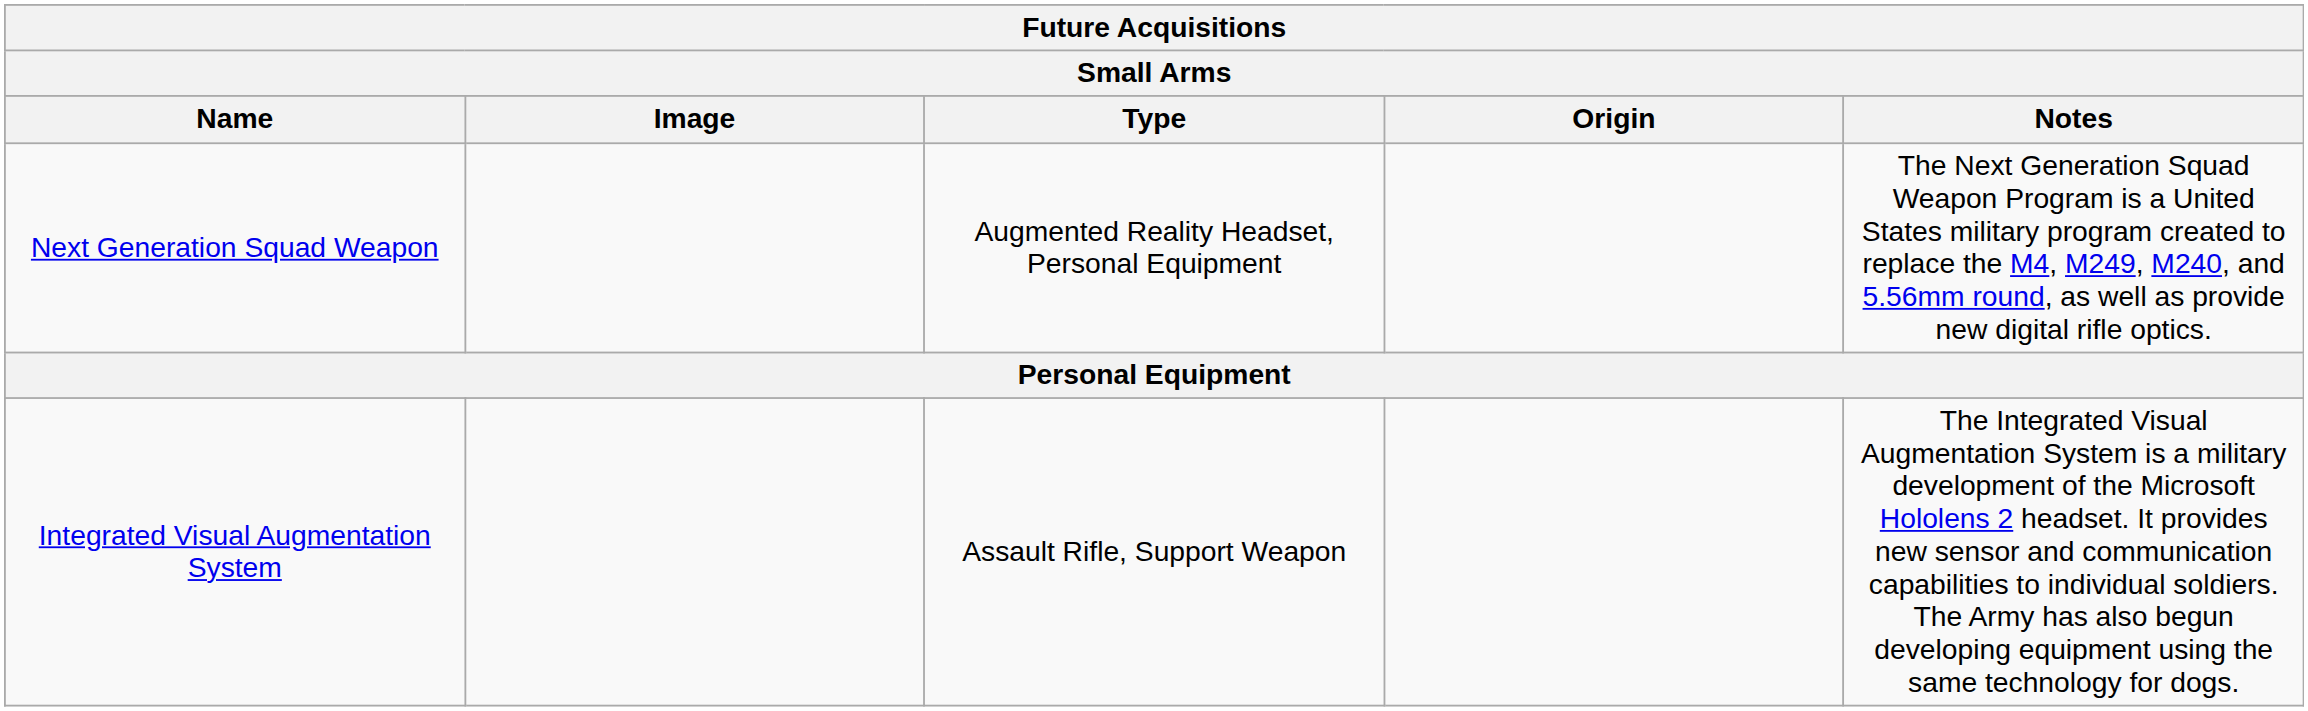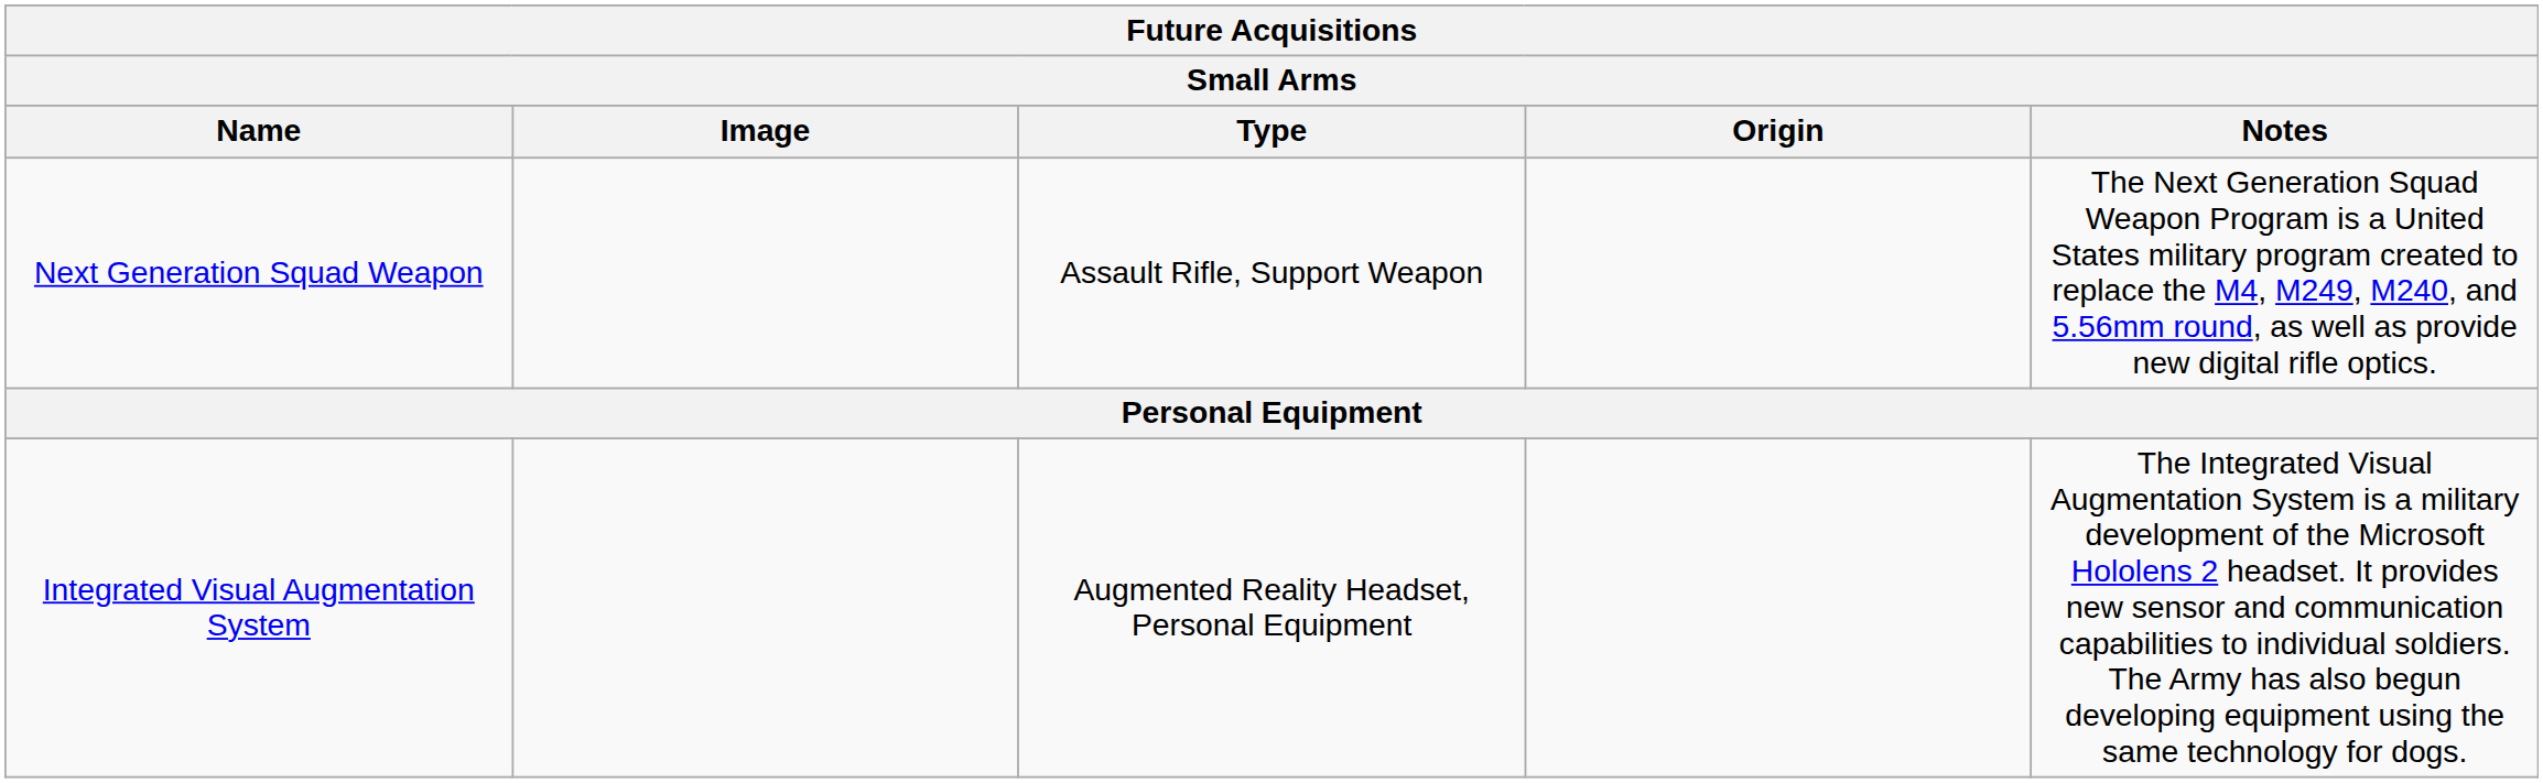 <table class="wikitable" style="width:100%; text-align:center; font-size:97%;">
 <tr>
 <th colspan="5">Future Acquisitions</th>
 </tr>
 <tr>
 <th colspan=5>Small Arms</th>
 </tr>
 <tr>
 <th width=20%>Name</th>
 <th width=20%>Image</th>
 <th width=20%>Type</th>
 <th width=20%>Origin</th>
 <th width-20%>Notes</th>
 </tr>
 <tr>
 <td><a href='#'>Next Generation Squad Weapon</a></td>
 <td></td>
-<td>Augmented Reality Headset, Personal Equipment</td>
+<td>Assault Rifle, Support Weapon</td>
 <td></td>
 <td>The Next Generation Squad Weapon Program is a United States military program created to replace the <a href='#'>M4</a>, <a href='#'>M249</a>, <a href='#'>M240</a>, and <a href='#'>5.56mm round</a>, as well as provide new digital rifle optics.</td>
 </tr>
 <tr>
 <th colspan=5>Personal Equipment</th>
 </tr>
 <tr>
 <td><a href='#'>Integrated Visual Augmentation System</a></td>
 <td></td>
-<td>Assault Rifle, Support Weapon</td>
+<td>Augmented Reality Headset, Personal Equipment</td>
 <td></td>
 <td>The Integrated Visual Augmentation System is a military development of the Microsoft <a href='#'>Hololens 2</a> headset. It provides new sensor and communication capabilities to individual soldiers. The Army has also begun developing equipment using the same technology for dogs.</td>
 </tr>
 </table>
